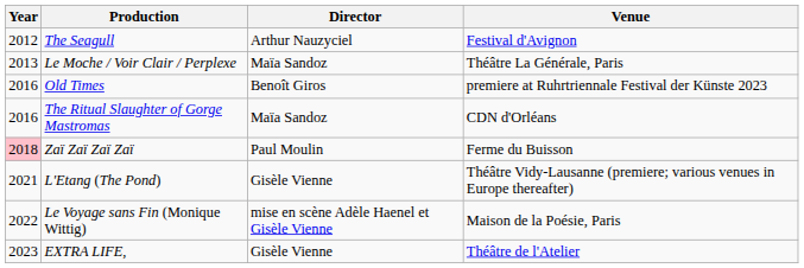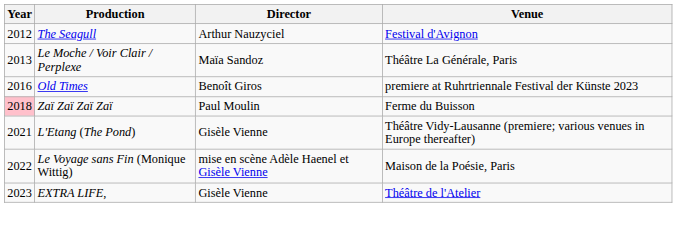 <table class="wikitable sortable">
 <tr>
 <th>Year</th>
 <th>Production</th>
 <th>Director</th>
 <th>Venue</th>
 </tr>
 <tr>
 <td>2012</td>
 <td><em><a href='#'>The Seagull</a></em></td>
 <td>Arthur Nauzyciel</td>
 <td><a href='#'>Festival d'Avignon</a></td>
 </tr>
 <tr>
 <td>2013</td>
 <td><em>Le Moche / Voir Clair / Perplexe</em></td>
 <td>Maïa Sandoz</td>
 <td>Théâtre La Générale, Paris</td>
 </tr>
 <tr>
 <td>2016</td>
 <td><em><a href='#'>Old Times</a></em></td>
 <td>Benoît Giros</td>
 <td>premiere at Ruhrtriennale Festival der Künste 2023</td>
 </tr>
 <tr>
-<td>2016</td>
-<td><em><a href='#'>The Ritual Slaughter of Gorge Mastromas</a></em></td>
-<td>Maïa Sandoz</td>
-<td>CDN d'Orléans</td>
-</tr>
-<tr>
 <td style="background: pink;">2018</td>
 <td><em>Zaï Zaï Zaï Zaï</em></td>
 <td>Paul Moulin</td>
 <td>Ferme du Buisson</td>
 </tr>
 <tr>
 <td>2021</td>
 <td><em>L'Etang</em> (<em>The Pond</em>)</td>
 <td>Gisèle Vienne</td>
 <td>Théâtre Vidy-Lausanne (premiere; various venues in Europe thereafter)</td>
 </tr>
 <tr>
 <td>2022</td>
 <td><em>Le Voyage sans Fin</em> (Monique Wittig)</td>
 <td>mise en scène Adèle Haenel et <a href='#'>Gisèle Vienne</a></td>
 <td>Maison de la Poésie, Paris</td>
 </tr>
 <tr>
 <td>2023</td>
 <td><em>EXTRA LIFE</em>,</td>
 <td>Gisèle Vienne</td>
 <td><a href='#'>Théâtre de l'Atelier</a></td>
 </tr>
 </table>
